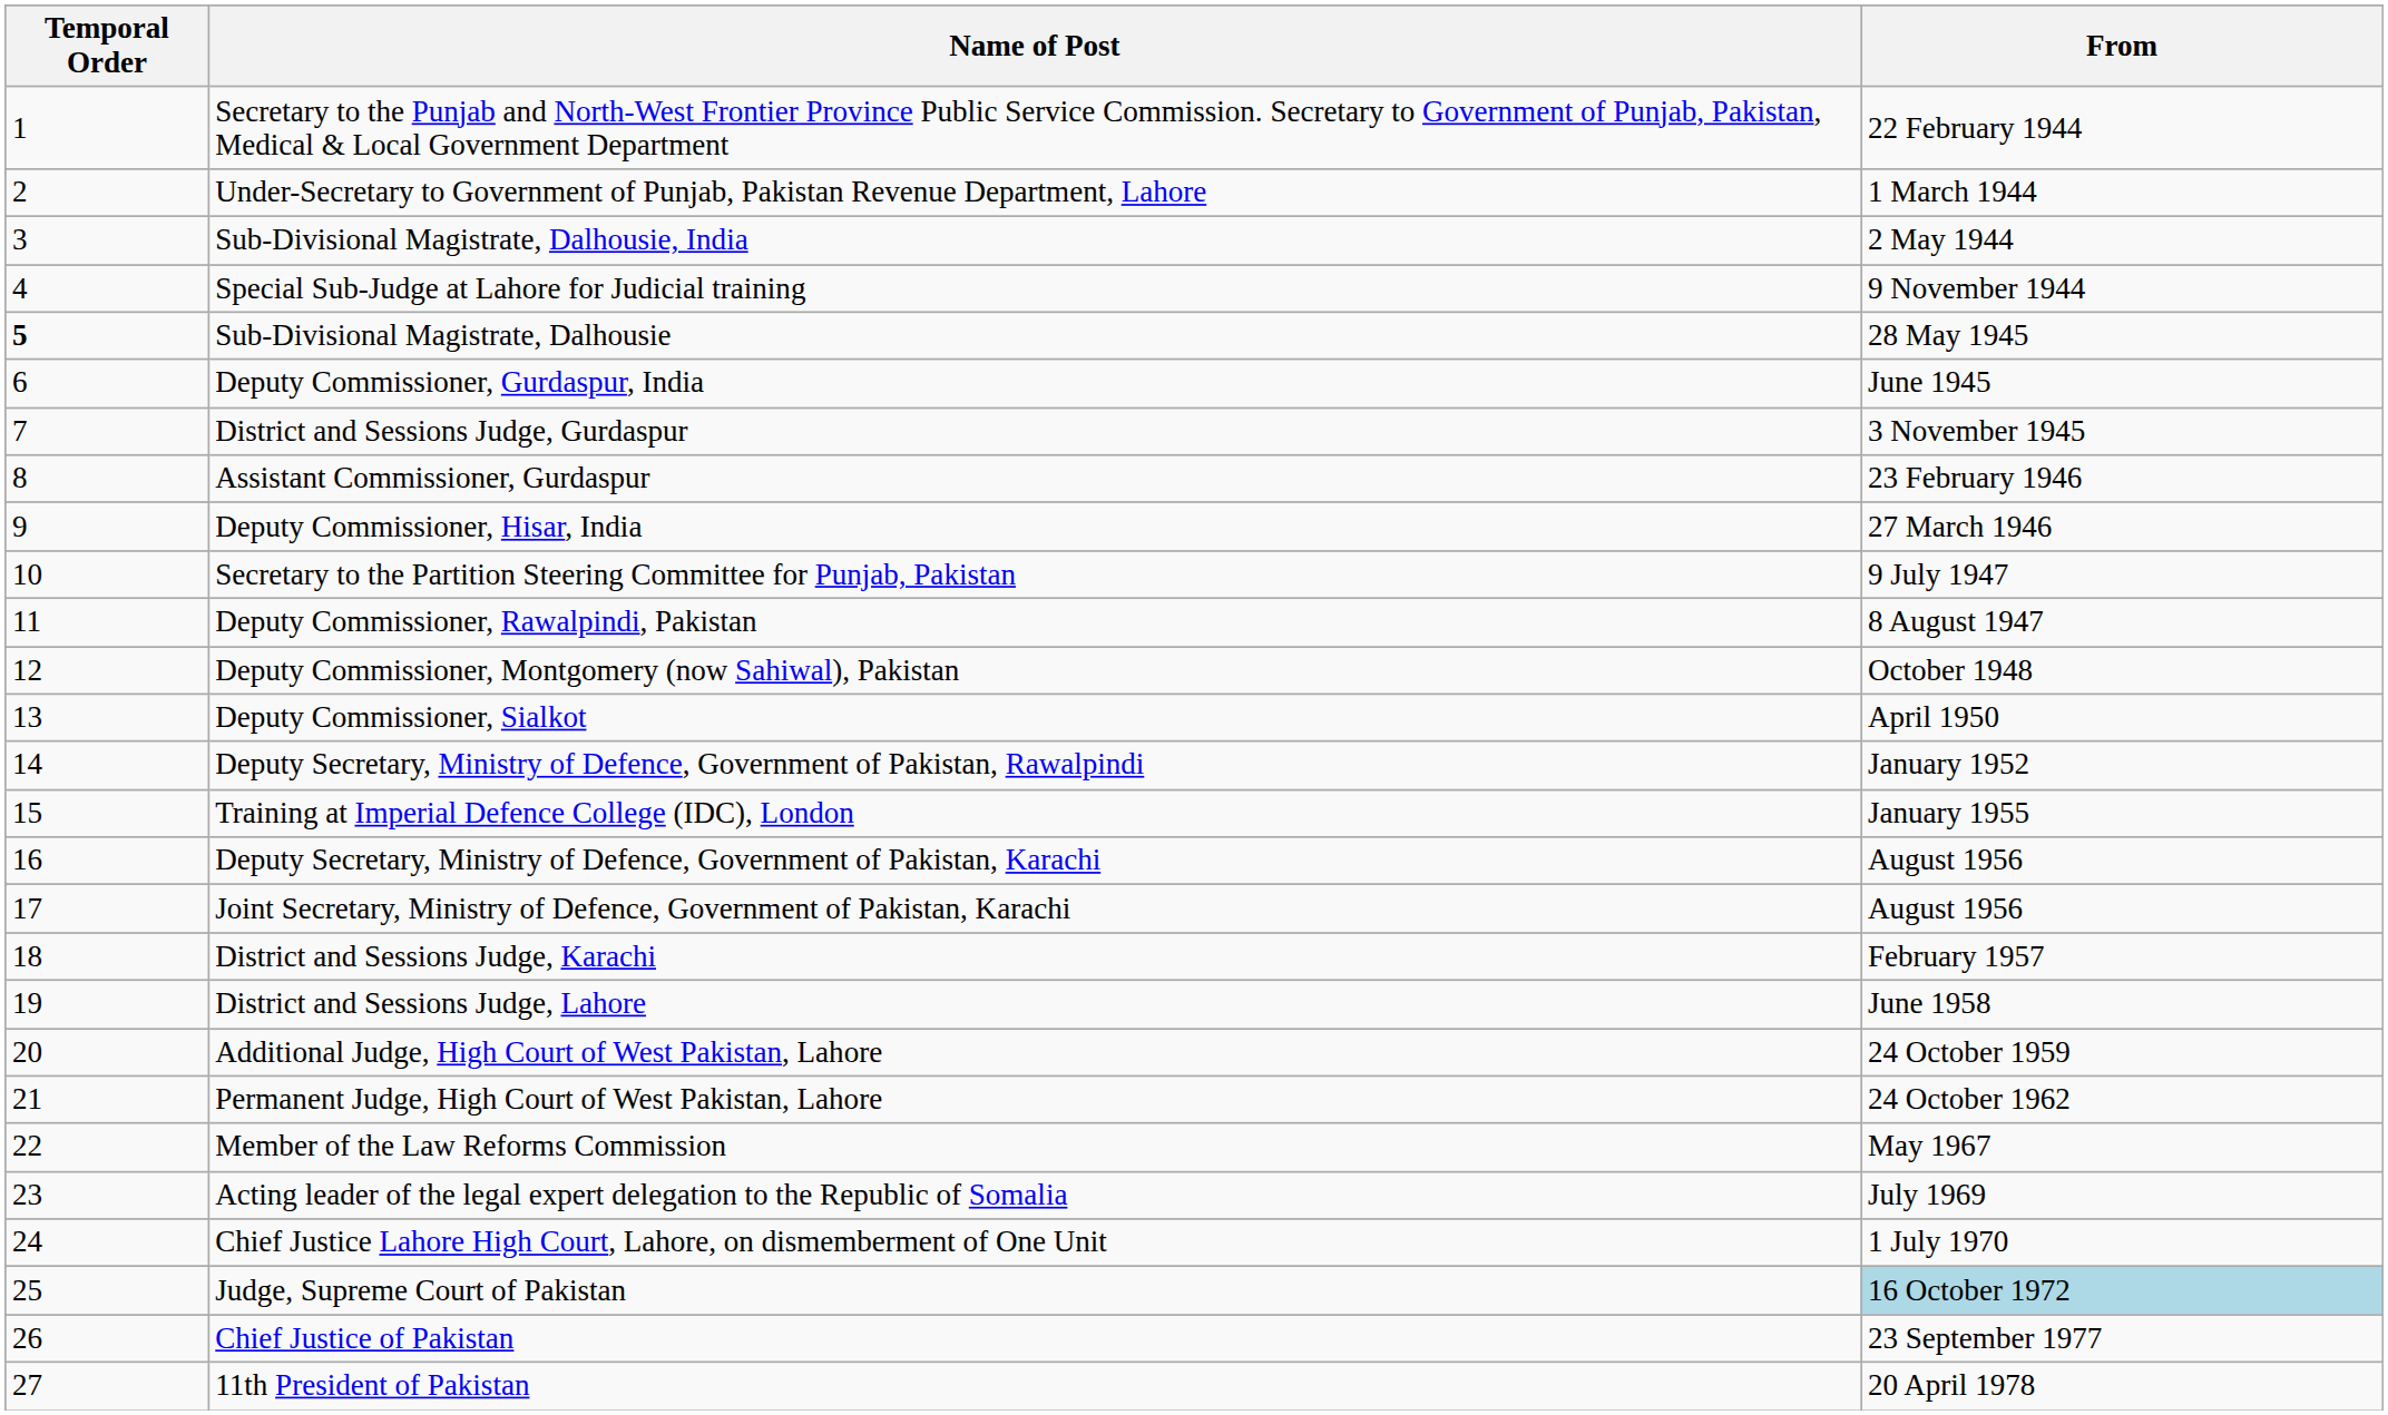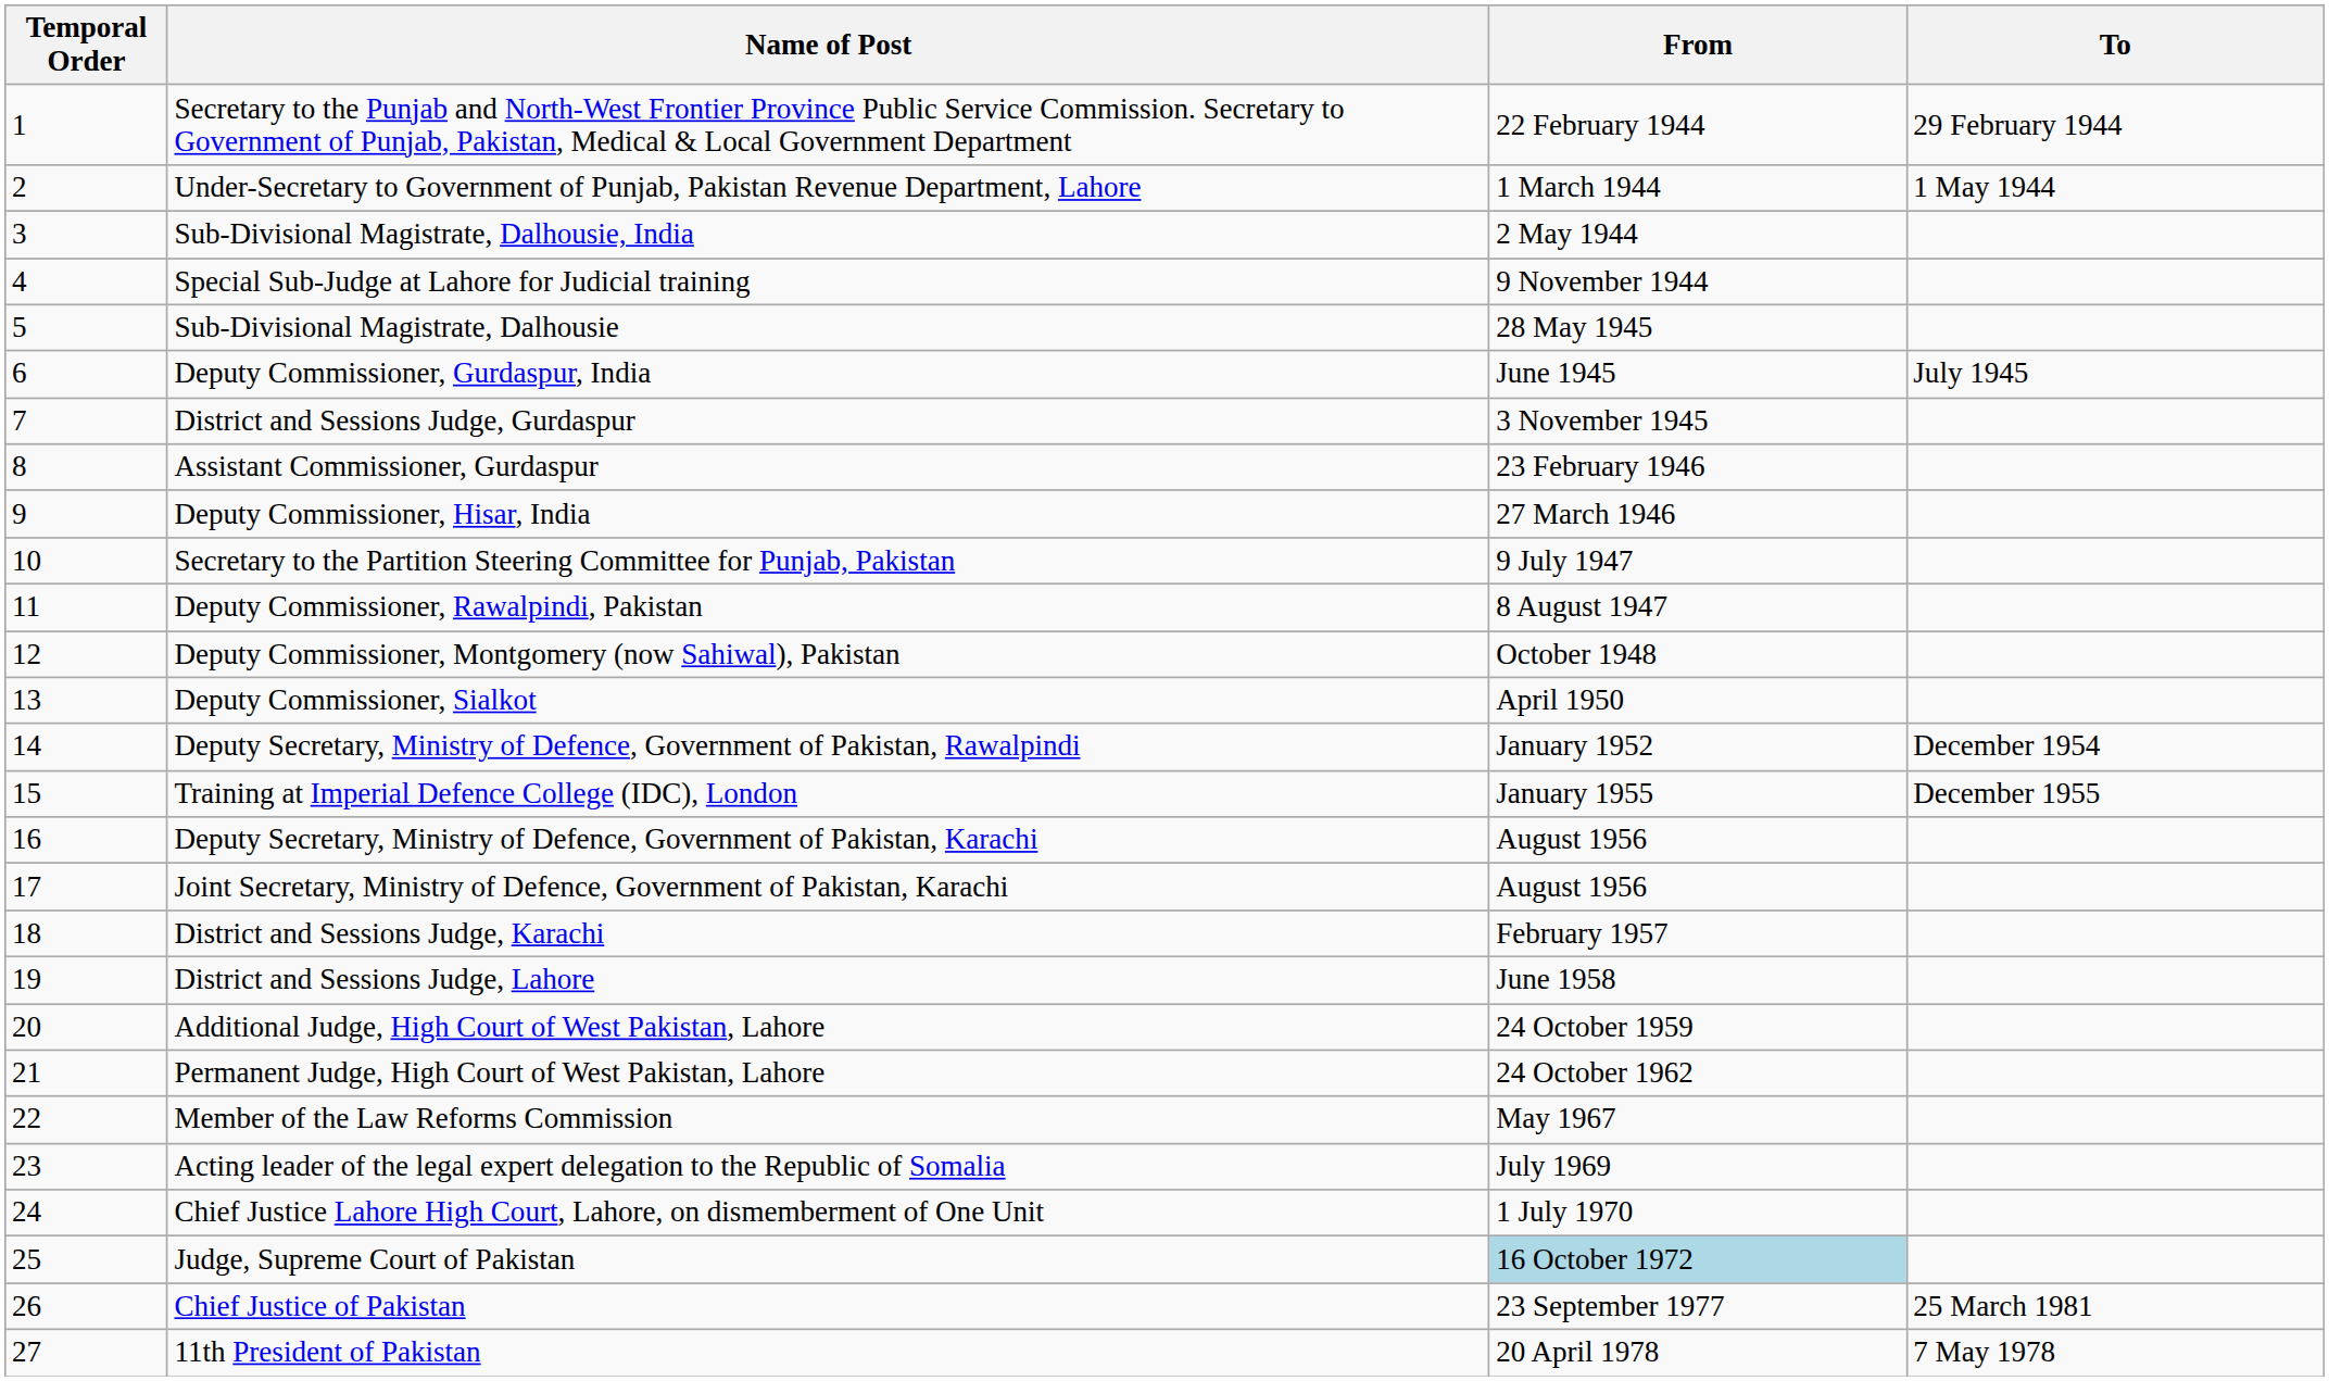 <table class="wikitable" style="width:100%;">
 <tr>
 <th span=col style="width:7%;">Temporal Order</th>
 <th span=col style="width:57%;">Name of Post</th>
 <th span=col style="width:18%;">From</th>
+<th span=col style="width:18%;">To</th>
 </tr>
 <tr>
 <td>1</td>
 <td>Secretary to the <a href='#'>Punjab</a> and <a href='#'>North-West Frontier Province</a> Public Service Commission. Secretary to <a href='#'>Government of Punjab, Pakistan</a>, Medical & Local Government Department</td>
 <td>22 February 1944</td>
+<td>29 February 1944</td>
 </tr>
 <tr>
 <td>2</td>
 <td>Under-Secretary to Government of Punjab, Pakistan Revenue Department, <a href='#'>Lahore</a></td>
 <td>1 March 1944</td>
+<td>1 May 1944</td>
 </tr>
 <tr>
 <td>3</td>
 <td>Sub-Divisional Magistrate, <a href='#'>Dalhousie, India</a></td>
 <td>2 May 1944</td>
+<td></td>
 </tr>
 <tr>
 <td>4</td>
 <td>Special Sub-Judge at Lahore for Judicial training</td>
 <td>9 November 1944</td>
+<td></td>
 </tr>
 <tr>
-<td><strong>5</strong></td>
+<td>5</td>
 <td>Sub-Divisional Magistrate, Dalhousie</td>
 <td>28 May 1945</td>
+<td></td>
 </tr>
 <tr>
 <td>6</td>
 <td>Deputy Commissioner, <a href='#'>Gurdaspur</a>, India</td>
 <td>June 1945</td>
+<td>July 1945</td>
 </tr>
 <tr>
 <td>7</td>
 <td>District and Sessions Judge, Gurdaspur</td>
 <td>3 November 1945</td>
+<td></td>
 </tr>
 <tr>
 <td>8</td>
 <td>Assistant Commissioner, Gurdaspur</td>
 <td>23 February 1946</td>
+<td></td>
 </tr>
 <tr>
 <td>9</td>
 <td>Deputy Commissioner, <a href='#'>Hisar</a>, India</td>
 <td>27 March 1946</td>
+<td></td>
 </tr>
 <tr>
 <td>10</td>
 <td>Secretary to the Partition Steering Committee for <a href='#'>Punjab, Pakistan</a></td>
 <td>9 July 1947</td>
+<td></td>
 </tr>
 <tr>
 <td>11</td>
 <td>Deputy Commissioner, <a href='#'>Rawalpindi</a>, Pakistan</td>
 <td>8 August 1947</td>
+<td></td>
 </tr>
 <tr>
 <td>12</td>
 <td>Deputy Commissioner, Montgomery (now <a href='#'>Sahiwal</a>), Pakistan</td>
 <td>October 1948</td>
+<td></td>
 </tr>
 <tr>
 <td>13</td>
 <td>Deputy Commissioner, <a href='#'>Sialkot</a></td>
 <td>April 1950</td>
+<td></td>
 </tr>
 <tr>
 <td>14</td>
 <td>Deputy Secretary, <a href='#'>Ministry of Defence</a>, Government of Pakistan, <a href='#'>Rawalpindi</a></td>
 <td>January 1952</td>
+<td>December 1954</td>
 </tr>
 <tr>
 <td>15</td>
 <td>Training at <a href='#'>Imperial Defence College</a> (IDC), <a href='#'>London</a></td>
 <td>January 1955</td>
+<td>December 1955</td>
 </tr>
 <tr>
 <td>16</td>
 <td>Deputy Secretary, Ministry of Defence, Government of Pakistan, <a href='#'>Karachi</a></td>
 <td>August 1956</td>
+<td></td>
 </tr>
 <tr>
 <td>17</td>
 <td>Joint Secretary, Ministry of Defence, Government of Pakistan, Karachi</td>
 <td>August 1956</td>
+<td></td>
 </tr>
 <tr>
 <td>18</td>
 <td>District and Sessions Judge, <a href='#'>Karachi</a></td>
 <td>February 1957</td>
+<td></td>
 </tr>
 <tr>
 <td>19</td>
 <td>District and Sessions Judge, <a href='#'>Lahore</a></td>
 <td>June 1958</td>
+<td></td>
 </tr>
 <tr>
 <td>20</td>
 <td>Additional Judge, <a href='#'>High Court of West Pakistan</a>, Lahore</td>
 <td>24 October 1959</td>
+<td></td>
 </tr>
 <tr>
 <td>21</td>
 <td>Permanent Judge, High Court of West Pakistan, Lahore</td>
 <td>24 October 1962</td>
+<td></td>
 </tr>
 <tr>
 <td>22</td>
 <td>Member of the Law Reforms Commission</td>
 <td>May 1967</td>
+<td></td>
 </tr>
 <tr>
 <td>23</td>
 <td>Acting leader of the legal expert delegation to the Republic of <a href='#'>Somalia</a></td>
 <td>July 1969</td>
+<td></td>
 </tr>
 <tr>
 <td>24</td>
 <td>Chief Justice <a href='#'>Lahore High Court</a>, Lahore, on dismemberment of One Unit</td>
 <td>1 July 1970</td>
+<td></td>
 </tr>
 <tr>
 <td>25</td>
 <td>Judge, Supreme Court of Pakistan</td>
 <td style="background: lightblue;">16 October 1972</td>
+<td></td>
 </tr>
 <tr>
 <td>26</td>
 <td><a href='#'>Chief Justice of Pakistan</a></td>
 <td>23 September 1977</td>
+<td>25 March 1981</td>
 </tr>
 <tr>
 <td>27</td>
 <td>11th <a href='#'>President of Pakistan</a></td>
 <td>20 April 1978</td>
+<td>7 May 1978</td>
 </tr>
 </table>
